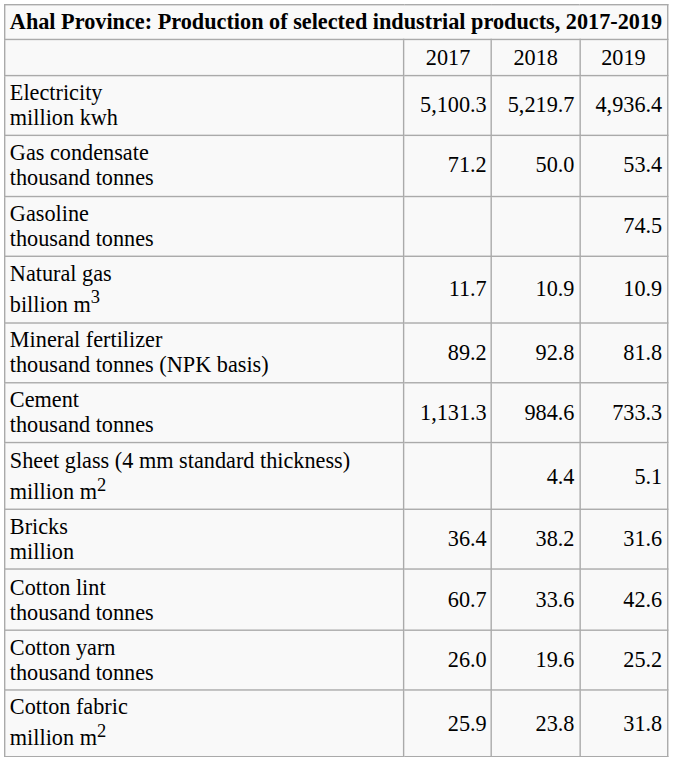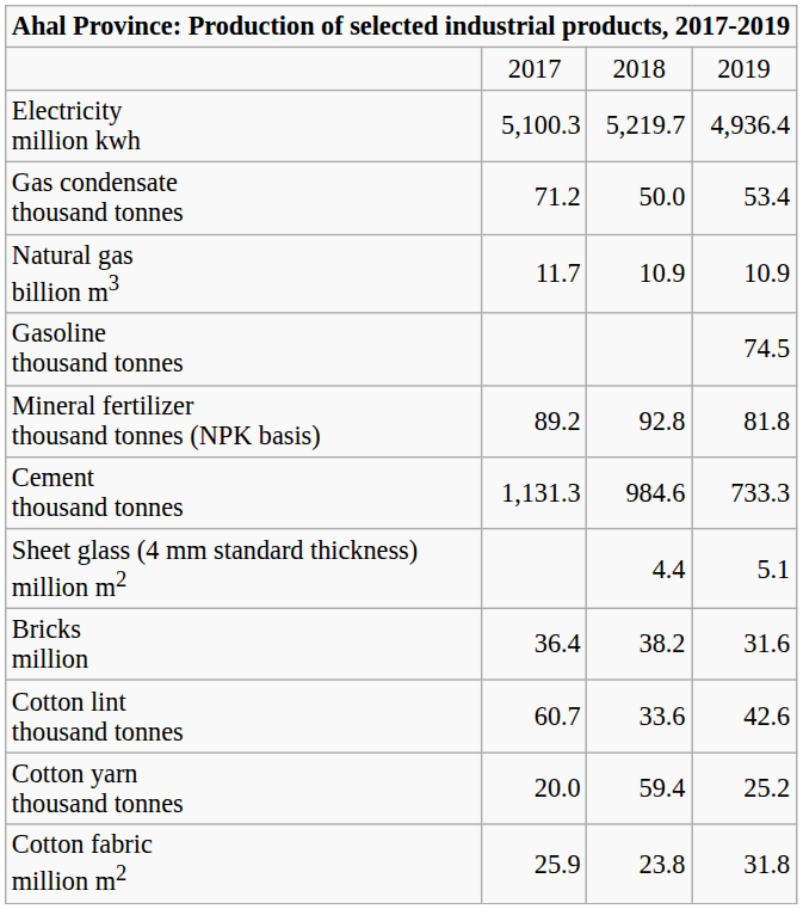 <table class="wikitable">
 <tr>
 <td colspan="4" align="center"><strong>Ahal Province: Production of selected industrial products, 2017-2019</strong></td>
 </tr>
 <tr>
 <td></td>
 <td align="center">2017</td>
 <td align="center">2018</td>
 <td align="center">2019</td>
 </tr>
 <tr>
 <td>Electricity<br>million kwh</td>
 <td align="right">5,100.3</td>
 <td align="right">5,219.7</td>
 <td align="right">4,936.4</td>
 </tr>
 <tr>
 <td>Gas condensate<br>thousand tonnes</td>
 <td align="right">71.2</td>
 <td align="right">50.0</td>
 <td align="right">53.4</td>
 </tr>
 <tr>
+<td>Natural gas<br>billion m<sup>3</sup></td>
+<td align="right">11.7</td>
+<td align="right">10.9</td>
+<td align="right">10.9</td>
+</tr>
+<tr>
 <td>Gasoline<br>thousand tonnes</td>
 <td align="right"></td>
 <td align="right"></td>
 <td align="right">74.5</td>
-</tr>
-<tr>
-<td>Natural gas<br>billion m<sup>3</sup></td>
-<td align="right">11.7</td>
-<td align="right">10.9</td>
-<td align="right">10.9</td>
 </tr>
 <tr>
 <td>Mineral fertilizer<br>thousand tonnes (NPK basis)</td>
 <td align="right">89.2</td>
 <td align="right">92.8</td>
 <td align="right">81.8</td>
 </tr>
 <tr>
 <td>Cement<br>thousand tonnes</td>
 <td align="right">1,131.3</td>
 <td align="right">984.6</td>
 <td align="right">733.3</td>
 </tr>
 <tr>
 <td>Sheet glass (4 mm standard thickness)<br>million m<sup>2</sup></td>
 <td align="right"></td>
 <td align="right">4.4</td>
 <td align="right">5.1</td>
 </tr>
 <tr>
 <td>Bricks<br>million</td>
 <td align="right">36.4</td>
 <td align="right">38.2</td>
 <td align="right">31.6</td>
 </tr>
 <tr>
 <td>Cotton lint<br>thousand tonnes</td>
 <td align="right">60.7</td>
 <td align="right">33.6</td>
 <td align="right">42.6</td>
 </tr>
 <tr>
 <td>Cotton yarn<br>thousand tonnes</td>
-<td align="right">26.0</td>
-<td align="right">19.6</td>
+<td align="right">20.0</td>
+<td align="right">59.4</td>
 <td align="right">25.2</td>
 </tr>
 <tr>
 <td>Cotton fabric<br>million m<sup>2</sup></td>
 <td align="right">25.9</td>
 <td align="right">23.8</td>
 <td align="right">31.8</td>
 </tr>
 </table>
